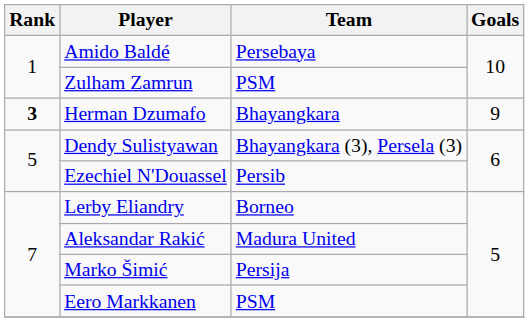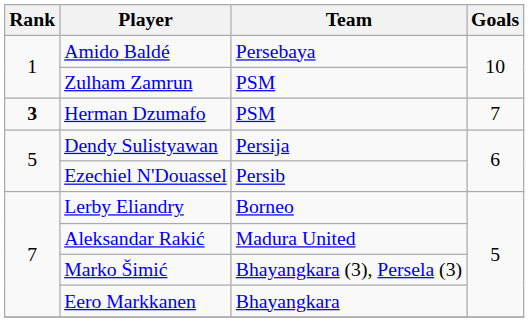 <table class="wikitable" style="text-align:center">
 <tr>
 <th>Rank</th>
 <th>Player</th>
 <th>Team</th>
 <th>Goals</th>
 </tr>
 <tr>
 <td rowspan=2>1</td>
 <td align=left> <a href='#'>Amido Baldé</a></td>
 <td align=left><a href='#'>Persebaya</a></td>
 <td rowspan=2>10</td>
 </tr>
 <tr>
 <td align=left> <a href='#'>Zulham Zamrun</a></td>
 <td align=left><a href='#'>PSM</a></td>
 </tr>
 <tr>
 <td><strong>3</strong></td>
 <td align=left> <a href='#'>Herman Dzumafo</a></td>
-<td align=left><a href='#'>Bhayangkara</a></td>
-<td>9</td>
+<td align=left><a href='#'>PSM</a></td>
+<td>7</td>
 </tr>
 <tr>
 <td rowspan=2>5</td>
 <td align=left> <a href='#'>Dendy Sulistyawan</a></td>
-<td align=left><a href='#'>Bhayangkara</a> (3), <a href='#'>Persela</a> (3)</td>
+<td align=left><a href='#'>Persija</a></td>
 <td rowspan=2>6</td>
 </tr>
 <tr>
 <td align=left> <a href='#'>Ezechiel N'Douassel</a></td>
 <td align=left><a href='#'>Persib</a></td>
 </tr>
 <tr>
 <td rowspan=4>7</td>
 <td align=left> <a href='#'>Lerby Eliandry</a></td>
 <td align=left><a href='#'>Borneo</a></td>
 <td rowspan=4>5</td>
 </tr>
 <tr>
 <td align=left> <a href='#'>Aleksandar Rakić</a></td>
 <td align=left><a href='#'>Madura United</a></td>
 </tr>
 <tr>
 <td align=left> <a href='#'>Marko Šimić</a></td>
-<td align=left><a href='#'>Persija</a></td>
+<td align=left><a href='#'>Bhayangkara</a> (3), <a href='#'>Persela</a> (3)</td>
 </tr>
 <tr>
 <td align=left> <a href='#'>Eero Markkanen</a></td>
-<td align=left><a href='#'>PSM</a></td>
+<td align=left><a href='#'>Bhayangkara</a></td>
 </tr>
 <tr>
 </tr>
 </table>
